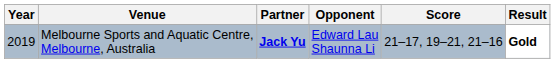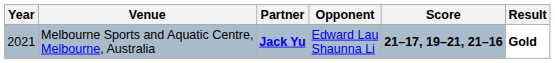 <table class="sortable wikitable" style="font-size: 90%;">
 <tr>
 <th>Year</th>
 <th>Venue</th>
 <th>Partner</th>
 <th>Opponent</th>
 <th>Score</th>
 <th>Result</th>
 </tr>
 <tr style="background:#AABBCC">
-<td align="center">2019</td>
+<td align="center">2021</td>
 <td align="left">Melbourne Sports and Aquatic Centre,<br><a href='#'>Melbourne</a>, Australia</td>
 <td align="left"><strong> <a href='#'>Jack Yu</a></strong></td>
 <td align="left"> <a href='#'>Edward Lau</a><br> <a href='#'>Shaunna Li</a></td>
-<td align="left">21–17, 19–21, 21–16</td>
+<td align="left"><strong>21–17, 19–21, 21–16</strong></td>
 <td style="text-align:left; background:white"> <strong>Gold</strong></td>
 </tr>
 </table>
